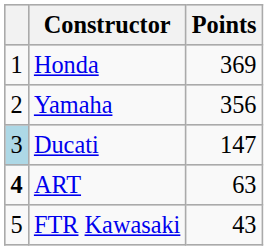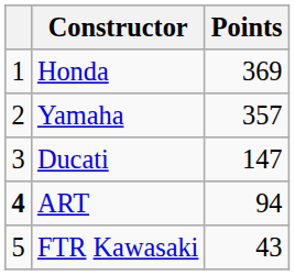 <table class="wikitable" style="font-size: 95%;">
 <tr>
 <th></th>
 <th>Constructor</th>
 <th>Points</th>
 </tr>
 <tr>
 <td align=center>1</td>
 <td> <a href='#'>Honda</a></td>
 <td align=right>369</td>
 </tr>
 <tr>
 <td align=center>2</td>
 <td> <a href='#'>Yamaha</a></td>
-<td align=right>356</td>
+<td align=right>357</td>
 </tr>
 <tr>
-<td align=center style="background: lightblue;">3</td>
+<td align=center>3</td>
 <td> <a href='#'>Ducati</a></td>
 <td align=right>147</td>
 </tr>
 <tr>
 <td align=center><strong>4</strong></td>
 <td> <a href='#'>ART</a></td>
-<td align=right>63</td>
+<td align=right>94</td>
 </tr>
 <tr>
 <td align=center>5</td>
 <td> <a href='#'>FTR</a> <a href='#'>Kawasaki</a></td>
 <td align=right>43</td>
 </tr>
 </table>
